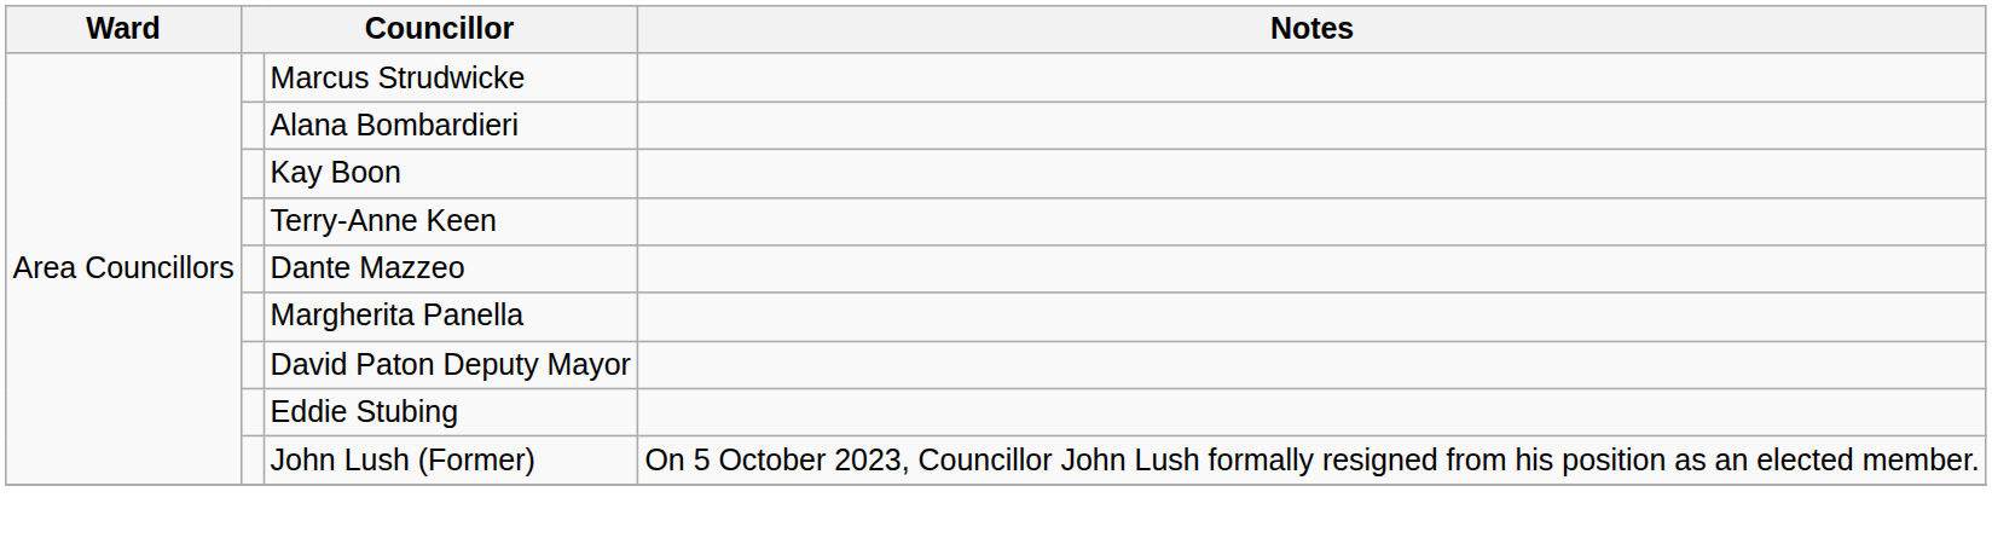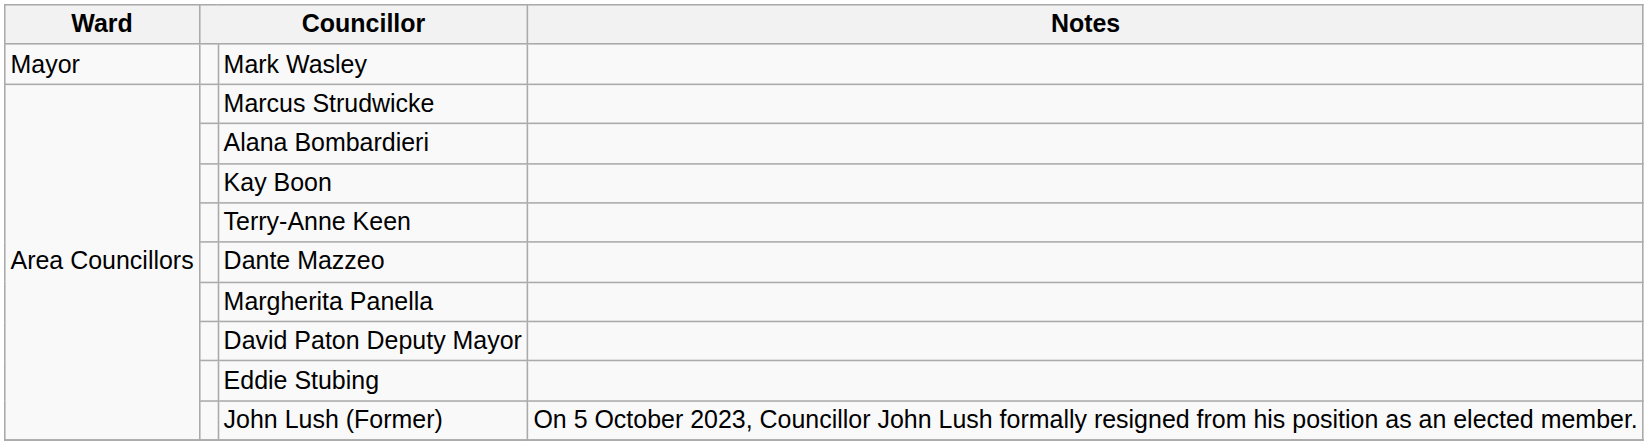 <table class="wikitable">
 <tr>
 <th>Ward</th>
 <th colspan="2">Councillor</th>
 <th>Notes</th>
+</tr>
+<tr>
+<td rowspan="1">Mayor </td>
+<td> </td>
+<td>Mark Wasley</td>
+<td></td>
 </tr>
 <tr>
 <td rowspan="9">Area Councillors</td>
 <td> </td>
 <td>Marcus Strudwicke</td>
 <td></td>
 </tr>
 <tr>
 <td> </td>
 <td>Alana Bombardieri</td>
 <td></td>
 </tr>
 <tr>
 <td> </td>
 <td>Kay Boon</td>
 <td></td>
 </tr>
 <tr>
 <td> </td>
 <td>Terry-Anne Keen</td>
 <td></td>
 </tr>
 <tr>
 <td> </td>
 <td>Dante Mazzeo</td>
 <td></td>
 </tr>
 <tr>
 <td> </td>
 <td>Margherita Panella</td>
 <td></td>
 </tr>
 <tr>
 <td> </td>
 <td>David Paton Deputy Mayor</td>
 <td></td>
 </tr>
 <tr Deputy Mayor>
 <td> </td>
 <td>Eddie Stubing</td>
 <td></td>
 </tr>
 <tr>
 <td> </td>
 <td>John Lush (Former)</td>
 <td>On 5 October 2023, Councillor John Lush formally resigned from his position as an elected member.</td>
 </tr>
 <tr>
 </tr>
 </table>
